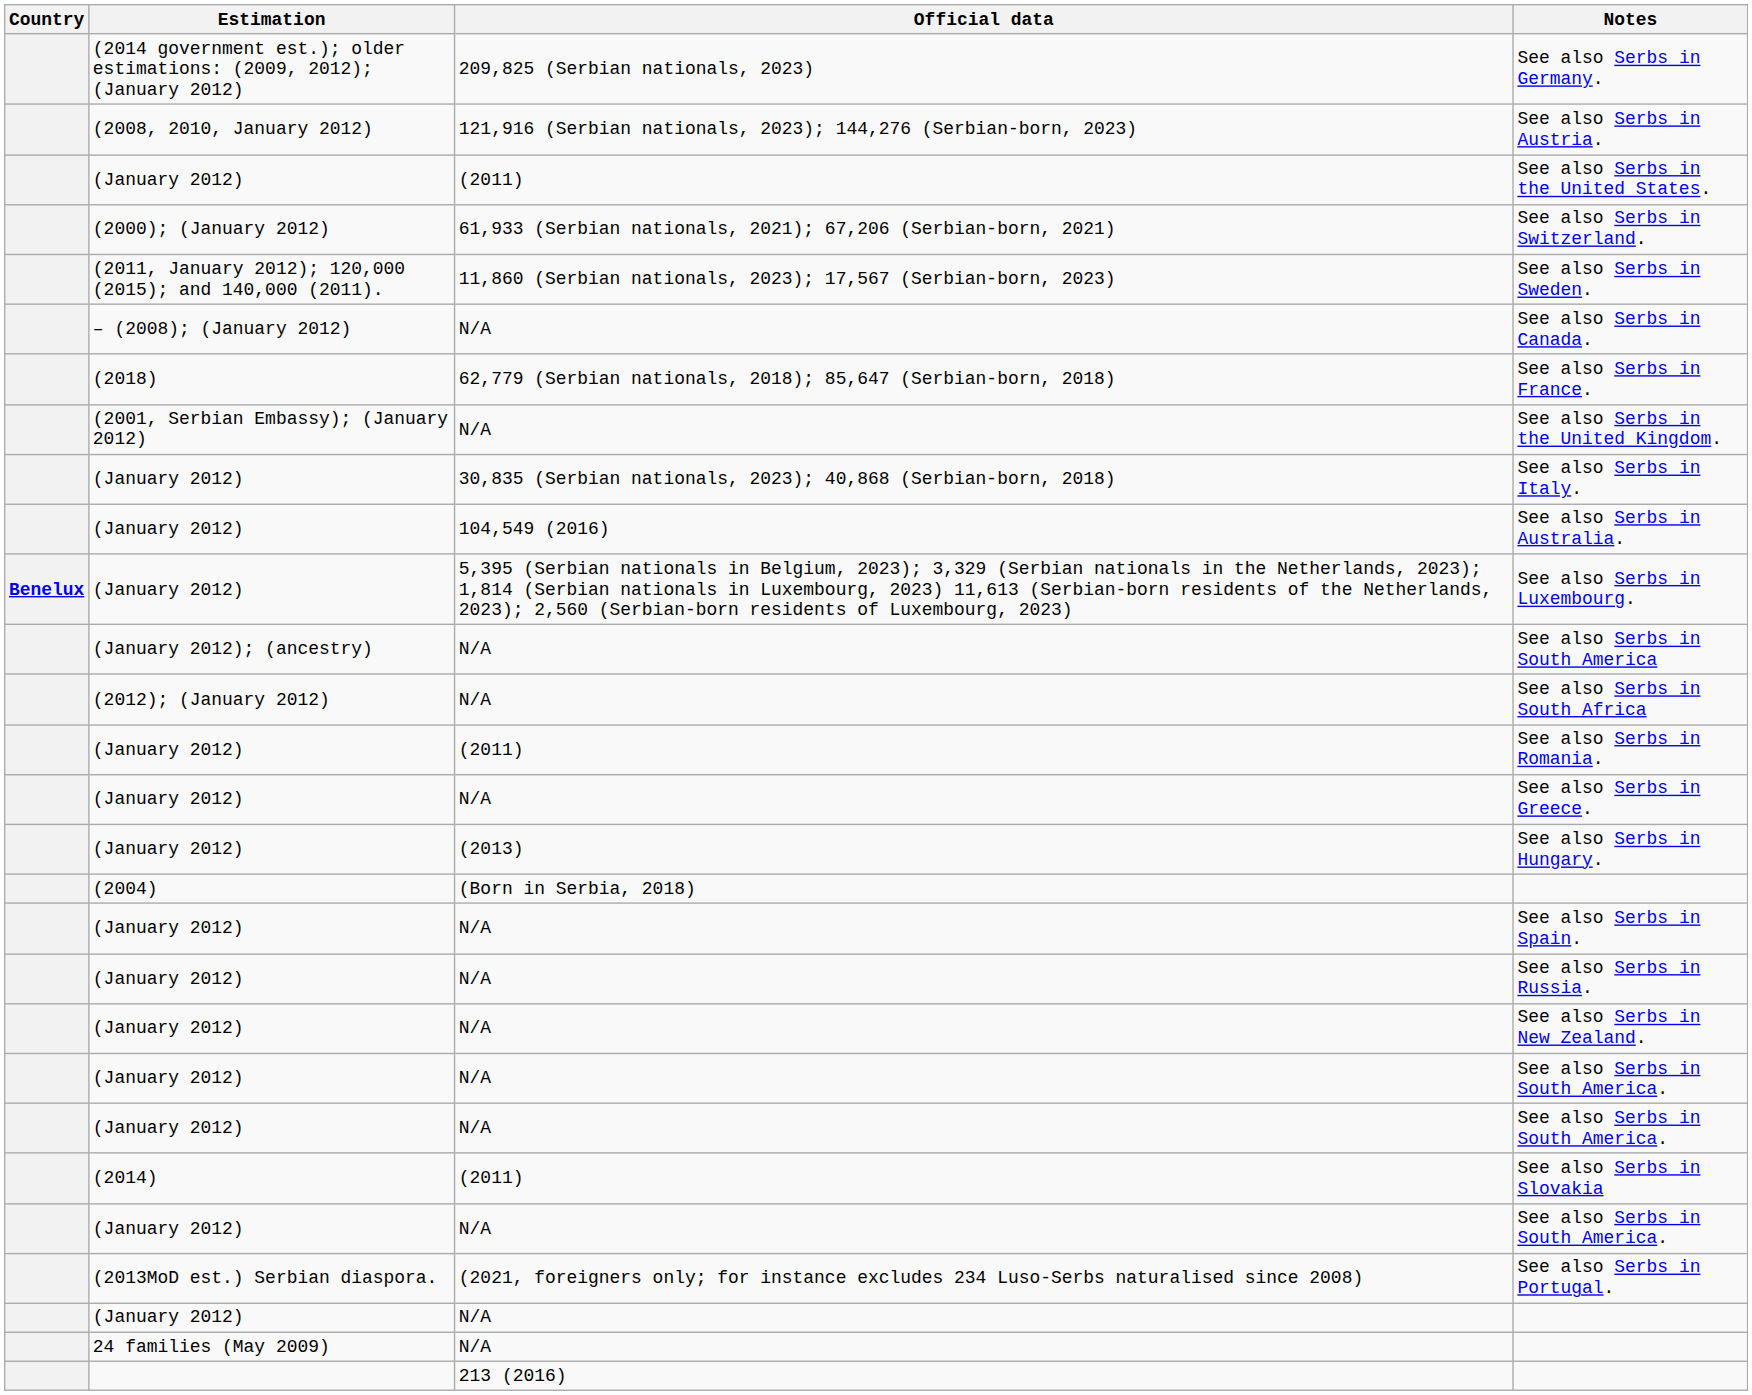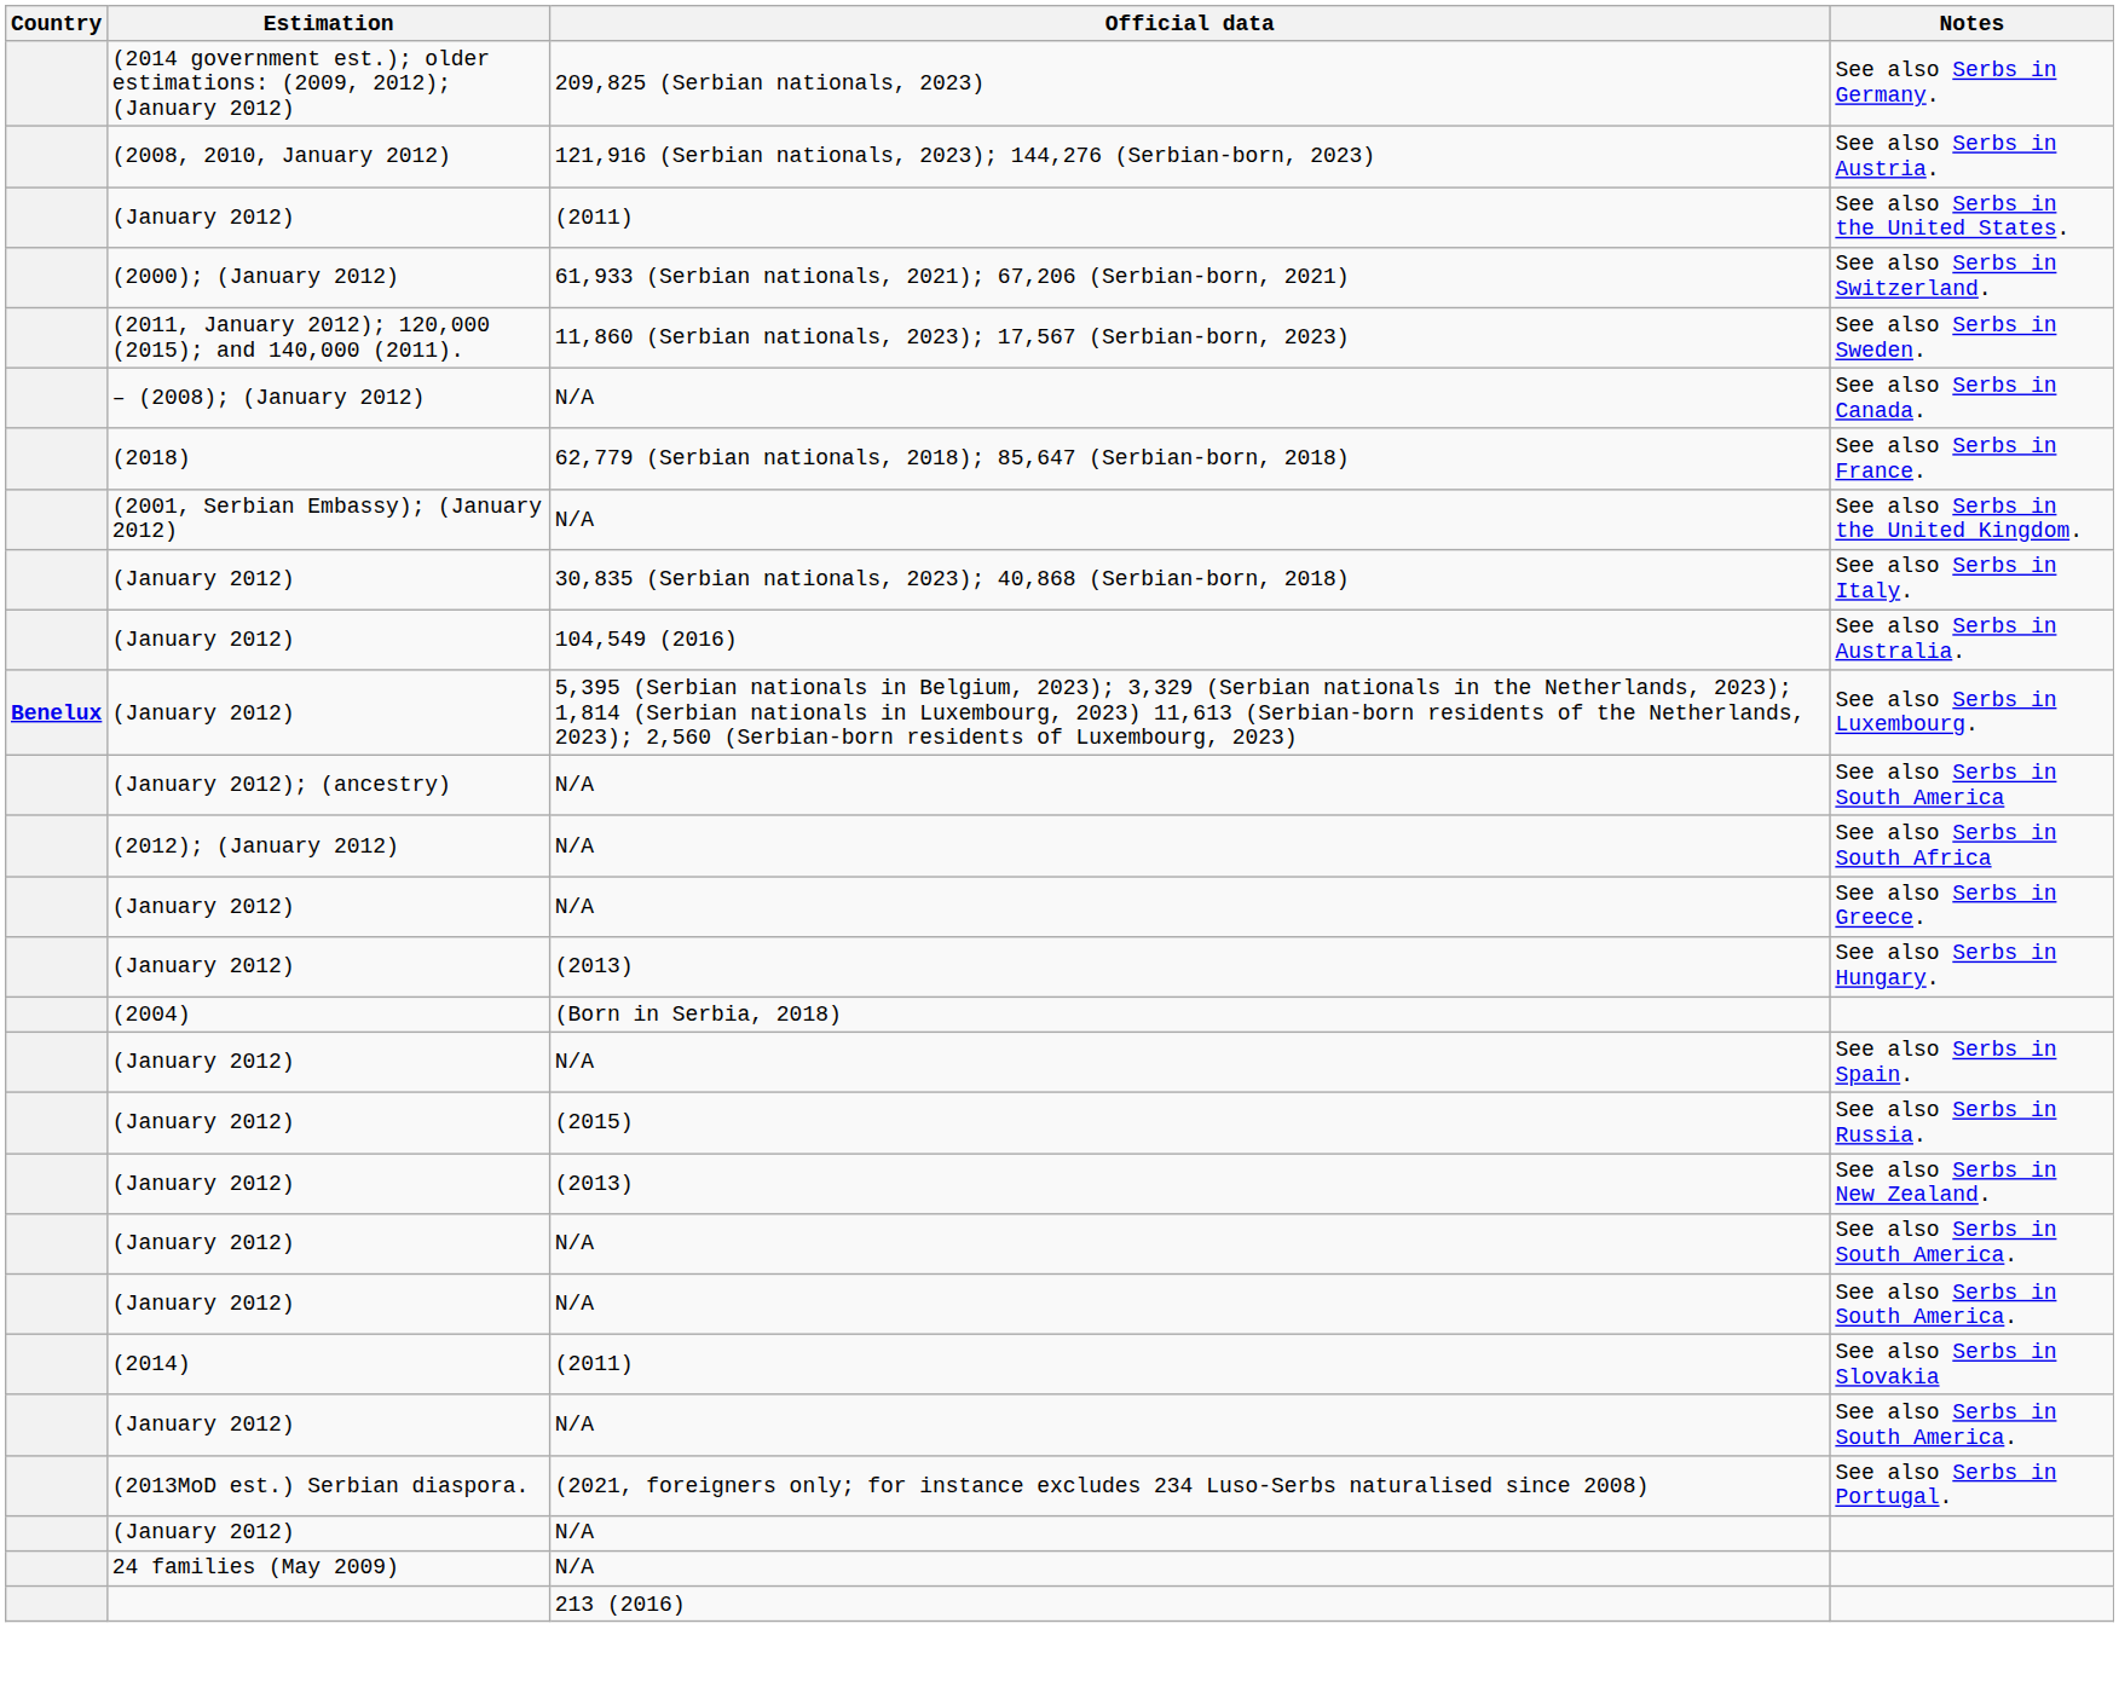 <table class="wikitable plainrowheaders sortable" style="font-size:100%;width:100%">
 <tr>
 <th scope="col">Country</th>
 <th scope="col">Estimation</th>
 <th scope="col">Official data</th>
 <th scope="col">Notes</th>
 </tr>
 <tr>
 <th scope="row"></th>
 <td> (2014 government est.); older estimations:  (2009, 2012);  (January 2012)</td>
 <td>209,825 (Serbian nationals, 2023)</td>
 <td>See also <a href='#'>Serbs in Germany</a>.</td>
 </tr>
 <tr>
 <th scope="row"></th>
 <td> (2008, 2010, January 2012)</td>
 <td>121,916 (Serbian nationals, 2023); 144,276 (Serbian-born, 2023)</td>
 <td>See also <a href='#'>Serbs in Austria</a>.</td>
 </tr>
 <tr>
 <th scope="row"></th>
 <td> (January 2012)</td>
 <td> (2011)</td>
 <td>See also <a href='#'>Serbs in the United States</a>.</td>
 </tr>
 <tr>
 <th scope="row"></th>
 <td> (2000);  (January 2012)</td>
 <td>61,933 (Serbian nationals, 2021); 67,206 (Serbian-born, 2021)</td>
 <td>See also <a href='#'>Serbs in Switzerland</a>.</td>
 </tr>
 <tr>
 <th scope="row"></th>
 <td> (2011, January 2012); 120,000 (2015); and 140,000 (2011).</td>
 <td>11,860 (Serbian nationals, 2023);  17,567 (Serbian-born, 2023)</td>
 <td>See also <a href='#'>Serbs in Sweden</a>.</td>
 </tr>
 <tr>
 <th scope="row"></th>
 <td>– (2008);  (January 2012)</td>
 <td>N/A</td>
 <td>See also <a href='#'>Serbs in Canada</a>.</td>
 </tr>
 <tr>
 <th scope="row"></th>
 <td> (2018)</td>
 <td>62,779 (Serbian nationals, 2018); 85,647 (Serbian-born, 2018)</td>
 <td>See also <a href='#'>Serbs in France</a>.</td>
 </tr>
 <tr>
 <th scope="row"></th>
 <td> (2001, Serbian Embassy);  (January 2012)</td>
 <td>N/A</td>
 <td>See also <a href='#'>Serbs in the United Kingdom</a>.</td>
 </tr>
 <tr>
 <th scope="row"></th>
 <td> (January 2012)</td>
 <td>30,835 (Serbian nationals, 2023);  40,868 (Serbian-born, 2018)</td>
 <td>See also <a href='#'>Serbs in Italy</a>.</td>
 </tr>
 <tr>
 <th scope="row"></th>
 <td> (January 2012)</td>
 <td>104,549 (2016)</td>
 <td>See also <a href='#'>Serbs in Australia</a>.</td>
 </tr>
 <tr>
 <th scope="row">   <a href='#'>Benelux</a></th>
 <td> (January 2012)</td>
 <td>5,395 (Serbian nationals in Belgium, 2023); 3,329 (Serbian nationals in the Netherlands, 2023); 1,814 (Serbian nationals in Luxembourg, 2023) 11,613 (Serbian-born residents of the Netherlands, 2023); 2,560 (Serbian-born residents of Luxembourg, 2023)</td>
 <td>See also <a href='#'>Serbs in Luxembourg</a>.</td>
 </tr>
 <tr>
 <th scope="row"></th>
 <td> (January 2012);  (ancestry)</td>
 <td>N/A</td>
 <td>See also <a href='#'>Serbs in South America</a></td>
 </tr>
 <tr>
 <th scope="row"></th>
 <td> (2012);  (January 2012)</td>
 <td>N/A</td>
 <td>See also <a href='#'>Serbs in South Africa</a></td>
 </tr>
 <tr>
 <th scope="row"></th>
 <td> (January 2012)</td>
-<td> (2011)</td>
-<td>See also <a href='#'>Serbs in Romania</a>.</td>
-</tr>
-<tr>
-<th scope="row"></th>
-<td> (January 2012)</td>
 <td>N/A</td>
 <td>See also <a href='#'>Serbs in Greece</a>.</td>
 </tr>
 <tr>
 <th scope="row"></th>
 <td> (January 2012)</td>
 <td> (2013)</td>
 <td>See also <a href='#'>Serbs in Hungary</a>.</td>
 </tr>
 <tr>
 <th scope="row"></th>
 <td> (2004)</td>
 <td> (Born in Serbia, 2018)</td>
 <td></td>
 </tr>
 <tr>
 <th scope="row"></th>
 <td> (January 2012)</td>
 <td>N/A</td>
 <td>See also <a href='#'>Serbs in Spain</a>.</td>
 </tr>
 <tr>
 <th scope="row"></th>
 <td> (January 2012)</td>
-<td>N/A</td>
+<td> (2015)</td>
 <td>See also <a href='#'>Serbs in Russia</a>.</td>
 </tr>
 <tr>
 <th scope="row"></th>
 <td> (January 2012)</td>
-<td>N/A</td>
+<td> (2013)</td>
 <td>See also <a href='#'>Serbs in New Zealand</a>.</td>
 </tr>
 <tr>
 <th scope="row"></th>
 <td> (January 2012)</td>
 <td>N/A</td>
 <td>See also <a href='#'>Serbs in South America</a>.</td>
 </tr>
 <tr>
 <th scope="row"></th>
 <td> (January 2012)</td>
 <td>N/A</td>
 <td>See also <a href='#'>Serbs in South America</a>.</td>
 </tr>
 <tr>
 <th scope="row"></th>
 <td> (2014)</td>
 <td> (2011)</td>
 <td>See also <a href='#'>Serbs in Slovakia</a></td>
 </tr>
 <tr>
 <th scope="row"></th>
 <td> (January 2012)</td>
 <td>N/A</td>
 <td>See also <a href='#'>Serbs in South America</a>.</td>
 </tr>
 <tr>
 <th scope="row"></th>
 <td> (2013MoD est.) Serbian diaspora. </td>
 <td> (2021, foreigners only; for instance excludes 234 Luso-Serbs naturalised since 2008)</td>
 <td>See also <a href='#'>Serbs in Portugal</a>.</td>
 </tr>
 <tr>
 <th scope="row"></th>
 <td> (January 2012)</td>
 <td>N/A</td>
 <td></td>
 </tr>
 <tr>
 <th scope="row"></th>
 <td>24 families (May 2009)</td>
 <td>N/A</td>
 <td></td>
 </tr>
 <tr>
 <th scope="row"></th>
 <td></td>
 <td>213 (2016)</td>
 <td></td>
 </tr>
 </table>
